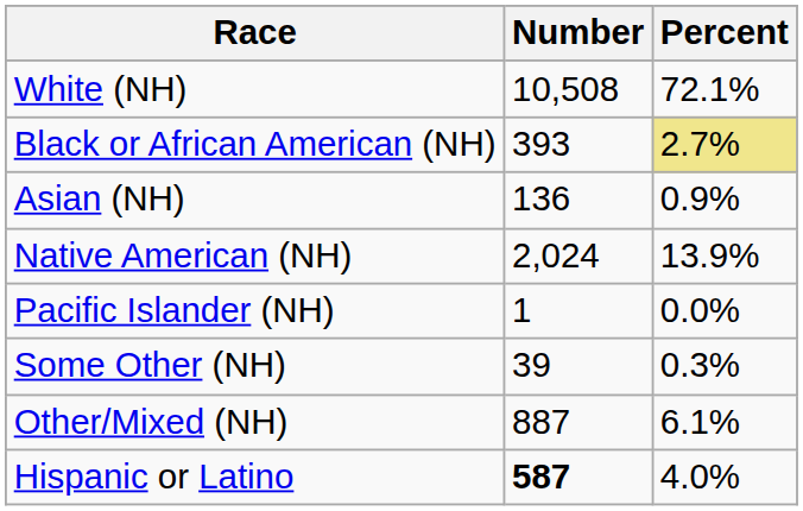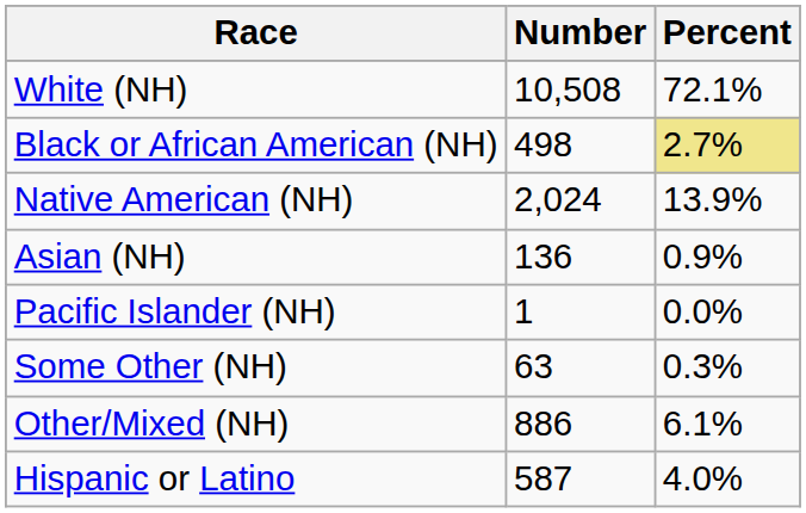 <table class="wikitable">
 <tr>
 <th>Race</th>
 <th>Number</th>
 <th>Percent</th>
 </tr>
 <tr>
 <td><a href='#'>White</a> (NH)</td>
 <td>10,508</td>
 <td>72.1%</td>
 </tr>
 <tr>
 <td><a href='#'>Black or African American</a> (NH)</td>
-<td>393</td>
+<td>498</td>
 <td style="background: khaki;">2.7%</td>
+</tr>
+<tr>
+<td><a href='#'>Native American</a> (NH)</td>
+<td>2,024</td>
+<td>13.9%</td>
 </tr>
 <tr>
 <td><a href='#'>Asian</a> (NH)</td>
 <td>136</td>
 <td>0.9%</td>
-</tr>
-<tr>
-<td><a href='#'>Native American</a> (NH)</td>
-<td>2,024</td>
-<td>13.9%</td>
 </tr>
 <tr>
 <td><a href='#'>Pacific Islander</a> (NH)</td>
 <td>1</td>
 <td>0.0%</td>
 </tr>
 <tr>
 <td><a href='#'>Some Other</a> (NH)</td>
-<td>39</td>
+<td>63</td>
 <td>0.3%</td>
 </tr>
 <tr>
 <td><a href='#'>Other/Mixed</a> (NH)</td>
-<td>887</td>
+<td>886</td>
 <td>6.1%</td>
 </tr>
 <tr>
 <td><a href='#'>Hispanic</a> or <a href='#'>Latino</a></td>
-<td><strong>587</strong></td>
+<td>587</td>
 <td>4.0%</td>
 </tr>
 </table>
